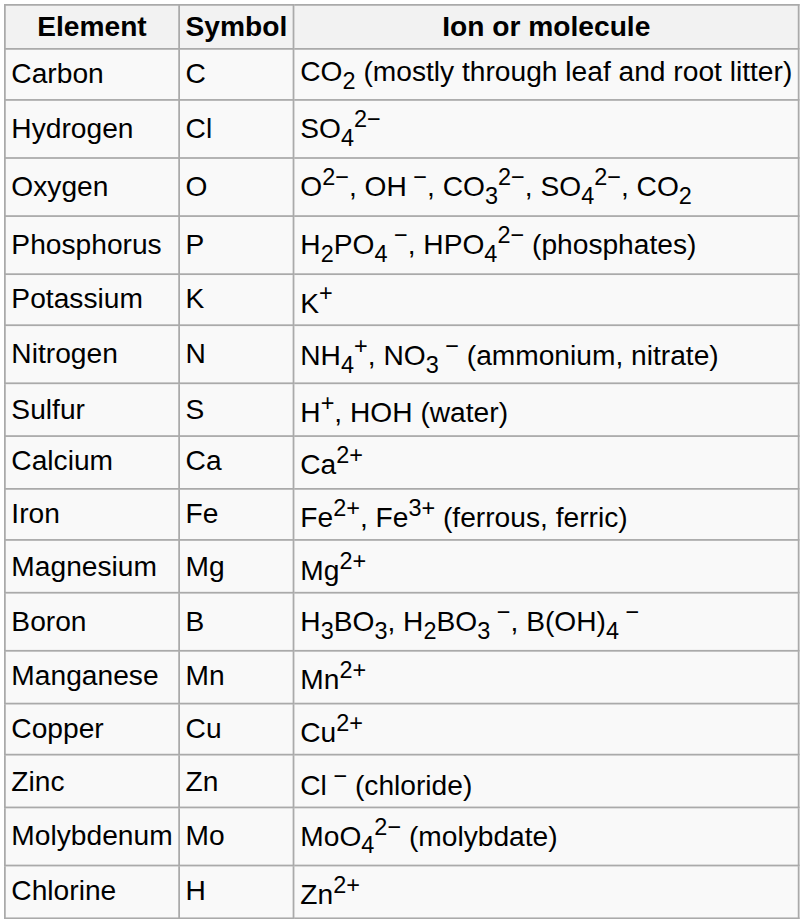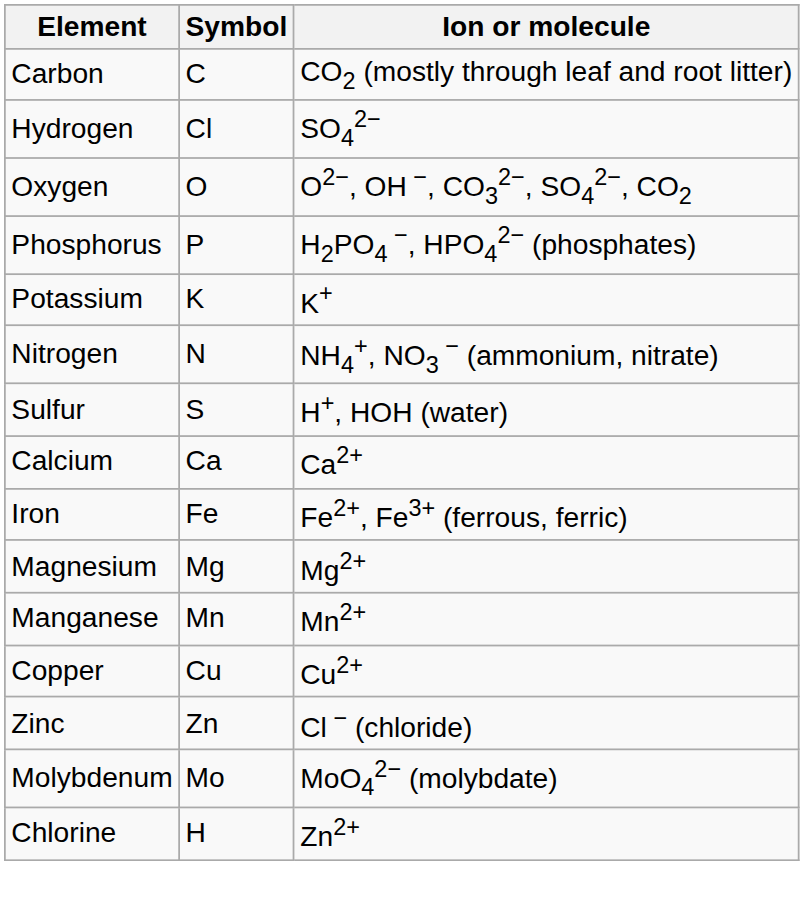 <table class="wikitable sortable floatright">
 <tr>
 <th>Element</th>
 <th>Symbol</th>
 <th>Ion or molecule</th>
 </tr>
 <tr>
 <td>Carbon</td>
 <td>C</td>
 <td>CO<sub>2</sub> (mostly through leaf and root litter)</td>
 </tr>
 <tr>
 <td>Hydrogen</td>
 <td>Cl</td>
 <td>SO<sub>4</sub><sup>2−</sup></td>
 </tr>
 <tr>
 <td>Oxygen</td>
 <td>O</td>
 <td>O<sup>2−</sup>, OH<sup> −</sup>, CO<sub>3</sub><sup>2−</sup>, SO<sub>4</sub><sup>2−</sup>, CO<sub>2</sub></td>
 </tr>
 <tr>
 <td>Phosphorus</td>
 <td>P</td>
 <td>H<sub>2</sub>PO<sub>4</sub><sup> −</sup>, HPO<sub>4</sub><sup>2−</sup> (phosphates)</td>
 </tr>
 <tr>
 <td>Potassium</td>
 <td>K</td>
 <td>K<sup>+</sup></td>
 </tr>
 <tr>
 <td>Nitrogen</td>
 <td>N</td>
 <td>NH<sub>4</sub><sup>+</sup>, NO<sub>3</sub><sup> −</sup> (ammonium, nitrate)</td>
 </tr>
 <tr>
 <td>Sulfur</td>
 <td>S</td>
 <td>H<sup>+</sup>, HOH (water)</td>
 </tr>
 <tr>
 <td>Calcium</td>
 <td>Ca</td>
 <td>Ca<sup>2+</sup></td>
 </tr>
 <tr>
 <td>Iron</td>
 <td>Fe</td>
 <td>Fe<sup>2+</sup>, Fe<sup>3+</sup> (ferrous, ferric)</td>
 </tr>
 <tr>
 <td>Magnesium</td>
 <td>Mg</td>
 <td>Mg<sup>2+</sup></td>
 </tr>
 <tr>
-<td>Boron</td>
-<td>B</td>
-<td>H<sub>3</sub>BO<sub>3</sub>, H<sub>2</sub>BO<sub>3</sub><sup> −</sup>, B(OH)<sub>4</sub><sup> −</sup></td>
-</tr>
-<tr>
 <td>Manganese</td>
 <td>Mn</td>
 <td>Mn<sup>2+</sup></td>
 </tr>
 <tr>
 <td>Copper</td>
 <td>Cu</td>
 <td>Cu<sup>2+</sup></td>
 </tr>
 <tr>
 <td>Zinc</td>
 <td>Zn</td>
 <td>Cl<sup> −</sup> (chloride)</td>
 </tr>
 <tr>
 <td>Molybdenum</td>
 <td>Mo</td>
 <td>MoO<sub>4</sub><sup>2−</sup> (molybdate)</td>
 </tr>
 <tr>
 <td>Chlorine</td>
 <td>H</td>
 <td>Zn<sup>2+</sup></td>
 </tr>
 </table>
